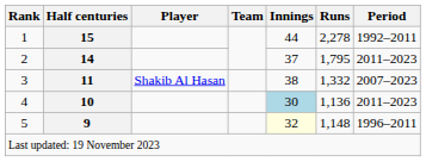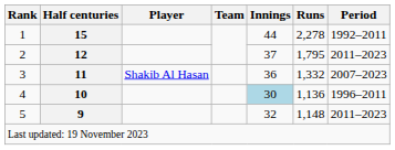 <table class="wikitable plainrowheaders sortable">
 <tr>
 <th scope=col>Rank</th>
 <th scope=col>Half centuries</th>
 <th scope=col>Player</th>
 <th scope=col>Team</th>
 <th scope=col>Innings</th>
 <th scope=col>Runs</th>
 <th scope=col>Period</th>
 </tr>
 <tr>
 <td align=center>1</td>
 <th scope=row style=text-align:center;>15</th>
 <td></td>
 <td rowspan=2></td>
 <td align=center>44</td>
 <td align=center>2,278</td>
 <td>1992–2011</td>
 </tr>
 <tr>
 <td align=center>2</td>
-<th scope=row style=text-align:center;>14</th>
+<th scope=row style=text-align:center;>12</th>
 <td></td>
 <td align=center>37</td>
 <td align=center>1,795</td>
 <td>2011–2023</td>
 </tr>
 <tr>
 <td align=center>3</td>
 <th scope=row style=text-align:center;>11</th>
 <td><a href='#'>Shakib Al Hasan</a></td>
 <td></td>
-<td align=center>38</td>
+<td align=center>36</td>
 <td align=center>1,332</td>
 <td>2007–2023</td>
 </tr>
 <tr>
 <td align=center>4</td>
 <th scope=row style=text-align:center;>10</th>
 <td></td>
 <td></td>
 <td align=center style="background: lightblue;">30</td>
 <td align=center>1,136</td>
-<td>2011–2023</td>
+<td>1996–2011</td>
 </tr>
 <tr>
 <td align=center>5</td>
 <th scope=row style=text-align:center;>9</th>
 <td></td>
 <td></td>
-<td align=center style="background: lightyellow;">32</td>
+<td align=center>32</td>
 <td align=center>1,148</td>
-<td>1996–2011</td>
+<td>2011–2023</td>
 </tr>
 <tr class=sortbottom>
 <td colspan=7><small>Last updated: 19 November 2023</small></td>
 </tr>
 </table>
